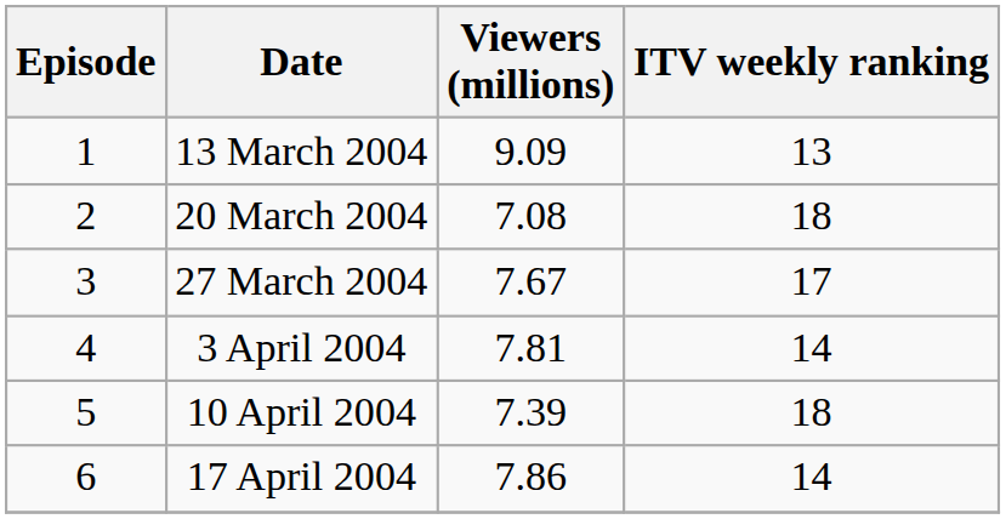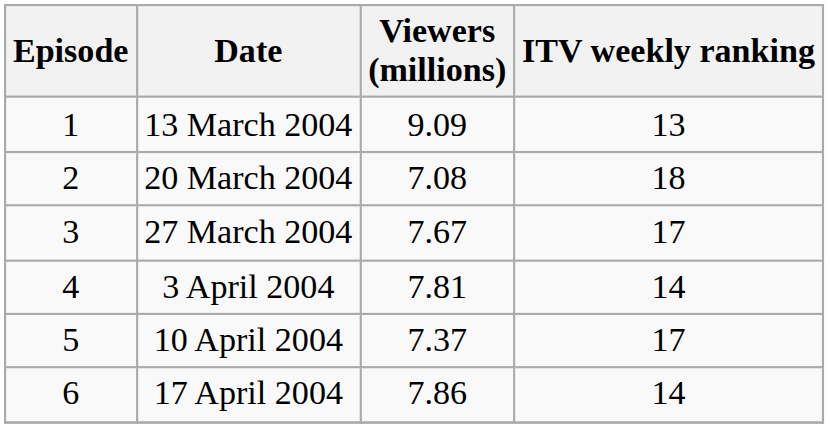 <table class="wikitable" style="text-align:center">
 <tr>
 <th>Episode</th>
 <th>Date</th>
 <th>Viewers<br>(millions)</th>
 <th>ITV weekly ranking</th>
 </tr>
 <tr>
 <td>1</td>
 <td>13 March 2004</td>
 <td>9.09</td>
 <td>13</td>
 </tr>
 <tr>
 <td>2</td>
 <td>20 March 2004</td>
 <td>7.08</td>
 <td>18</td>
 </tr>
 <tr>
 <td>3</td>
 <td>27 March 2004</td>
 <td>7.67</td>
 <td>17</td>
 </tr>
 <tr>
 <td>4</td>
 <td>3 April 2004</td>
 <td>7.81</td>
 <td>14</td>
 </tr>
 <tr>
 <td>5</td>
 <td>10 April 2004</td>
-<td>7.39</td>
-<td>18</td>
+<td>7.37</td>
+<td>17</td>
 </tr>
 <tr>
 <td>6</td>
 <td>17 April 2004</td>
 <td>7.86</td>
 <td>14</td>
 </tr>
 <tr>
 </tr>
 </table>
